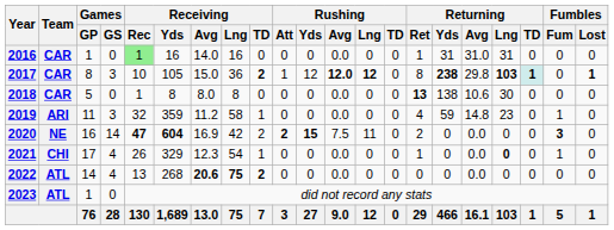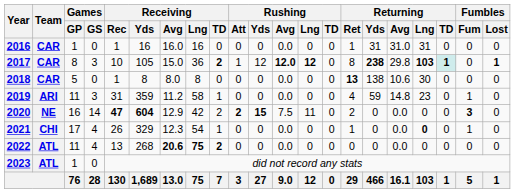 <table class="wikitable" style="text-align: center;">
 <tr>
 <th rowspan="2">Year</th>
 <th rowspan="2">Team</th>
 <th colspan="2">Games</th>
 <th colspan="5">Receiving</th>
 <th colspan="5">Rushing</th>
 <th colspan="5">Returning</th>
 <th colspan="2">Fumbles</th>
 </tr>
 <tr>
 <th>GP</th>
 <th>GS</th>
 <th>Rec</th>
 <th>Yds</th>
 <th>Avg</th>
 <th>Lng</th>
 <th>TD</th>
 <th>Att</th>
 <th>Yds</th>
 <th>Avg</th>
 <th>Lng</th>
 <th>TD</th>
 <th>Ret</th>
 <th>Yds</th>
 <th>Avg</th>
 <th>Lng</th>
 <th>TD</th>
 <th>Fum</th>
 <th>Lost</th>
 </tr>
 <tr>
 <th><a href='#'>2016</a></th>
 <th><a href='#'>CAR</a></th>
 <td>1</td>
 <td>0</td>
-<td style="background: lightgreen;">1</td>
+<td>1</td>
 <td>16</td>
-<td>14.0</td>
+<td>16.0</td>
 <td>16</td>
 <td>0</td>
 <td>0</td>
 <td>0</td>
 <td>0.0</td>
 <td>0</td>
 <td>0</td>
 <td>1</td>
 <td>31</td>
 <td>31.0</td>
 <td>31</td>
 <td>0</td>
 <td>0</td>
 <td>0</td>
 </tr>
 <tr>
 <th><a href='#'>2017</a></th>
 <th><a href='#'>CAR</a></th>
 <td>8</td>
 <td>3</td>
 <td>10</td>
 <td>105</td>
 <td>15.0</td>
 <td>36</td>
 <td><strong>2</strong></td>
 <td>1</td>
 <td>12</td>
 <td><strong>12.0</strong></td>
 <td><strong>12</strong></td>
 <td>0</td>
 <td>8</td>
 <td><strong>238</strong></td>
 <td>29.8</td>
 <td><strong>103</strong></td>
 <td style="background:#cfecec;"><strong>1</strong></td>
 <td>0</td>
 <td><strong>1</strong></td>
 </tr>
 <tr>
 <th><a href='#'>2018</a></th>
 <th><a href='#'>CAR</a></th>
 <td>5</td>
 <td>0</td>
 <td>1</td>
 <td>8</td>
 <td>8.0</td>
 <td>8</td>
 <td>0</td>
 <td>0</td>
 <td>0</td>
 <td>0.0</td>
 <td>0</td>
 <td>0</td>
 <td><strong>13</strong></td>
 <td>138</td>
 <td>10.6</td>
 <td>30</td>
 <td>0</td>
 <td>0</td>
 <td>0</td>
 </tr>
 <tr>
 <th><a href='#'>2019</a></th>
 <th><a href='#'>ARI</a></th>
 <td>11</td>
 <td>3</td>
-<td>32</td>
+<td>31</td>
 <td>359</td>
 <td>11.2</td>
 <td>58</td>
 <td>1</td>
 <td>0</td>
 <td>0</td>
 <td>0.0</td>
 <td>0</td>
 <td>0</td>
 <td>4</td>
 <td>59</td>
 <td>14.8</td>
 <td>23</td>
 <td>0</td>
 <td>1</td>
 <td>0</td>
 </tr>
 <tr>
 <th><a href='#'>2020</a></th>
 <th><a href='#'>NE</a></th>
 <td>16</td>
 <td>14</td>
 <td><strong>47</strong></td>
 <td><strong>604</strong></td>
-<td>16.9</td>
+<td>12.9</td>
 <td>42</td>
 <td>2</td>
 <td><strong>2</strong></td>
 <td><strong>15</strong></td>
 <td>7.5</td>
 <td>11</td>
 <td>0</td>
 <td>2</td>
 <td>0</td>
 <td>0.0</td>
 <td>0</td>
 <td>0</td>
 <td><strong>3</strong></td>
 <td>0</td>
 </tr>
 <tr>
 <th><a href='#'>2021</a></th>
 <th><a href='#'>CHI</a></th>
 <td>17</td>
 <td>4</td>
 <td>26</td>
 <td>329</td>
 <td>12.3</td>
 <td>54</td>
 <td>1</td>
 <td>0</td>
 <td>0</td>
 <td>0.0</td>
 <td>0</td>
 <td>0</td>
 <td>1</td>
 <td>0</td>
 <td>0.0</td>
 <td><strong>0</strong></td>
 <td>0</td>
 <td>1</td>
 <td>0</td>
 </tr>
 <tr>
 <th><a href='#'>2022</a></th>
 <th><a href='#'>ATL</a></th>
-<td>14</td>
+<td>11</td>
 <td>4</td>
 <td>13</td>
 <td>268</td>
 <td><strong>20.6</strong></td>
 <td><strong>75</strong></td>
 <td><strong>2</strong></td>
 <td>0</td>
 <td>0</td>
 <td>0.0</td>
 <td>0</td>
 <td>0</td>
 <td>0</td>
 <td>0</td>
 <td>0.0</td>
 <td>0</td>
 <td>0</td>
 <td>0</td>
 <td>0</td>
 </tr>
 <tr>
 <th><a href='#'>2023</a></th>
 <th><a href='#'>ATL</a></th>
 <td>1</td>
 <td>0</td>
 <td colspan="17"><em>did not record any stats</em></td>
 </tr>
 <tr>
 <th colspan="2"></th>
 <th>76</th>
 <th>28</th>
 <th>130</th>
 <th>1,689</th>
 <th>13.0</th>
 <th>75</th>
 <th>7</th>
 <th>3</th>
 <th>27</th>
 <th>9.0</th>
 <th>12</th>
 <th>0</th>
 <th>29</th>
 <th>466</th>
 <th>16.1</th>
 <th>103</th>
 <th>1</th>
 <th>5</th>
 <th>1</th>
 </tr>
 </table>
